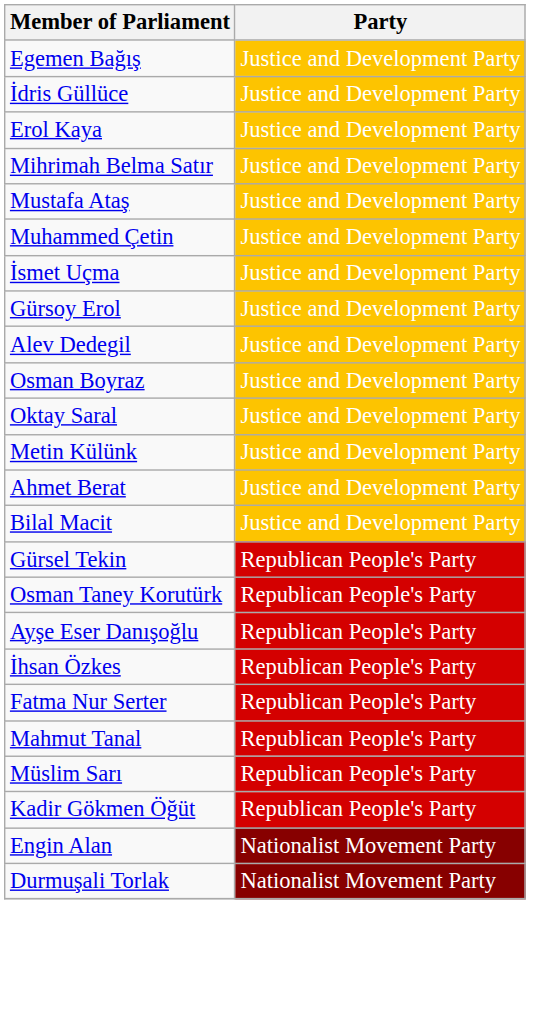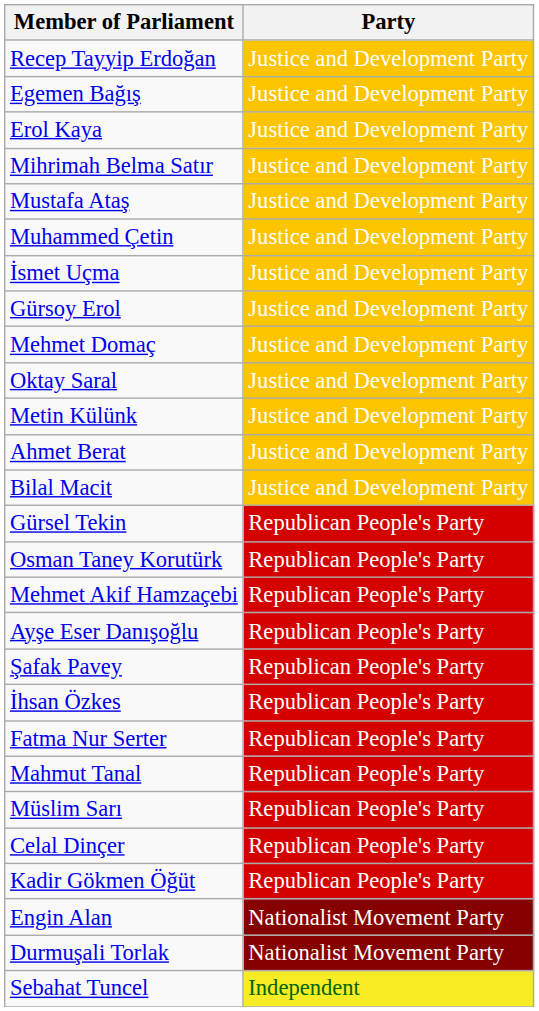 <table class="wikitable">
 <tr>
 <th>Member of Parliament</th>
 <th>Party</th>
 </tr>
 <tr>
-<td><a href='#'>Egemen Bağış</a></td>
+<td><a href='#'>Recep Tayyip Erdoğan</a></td>
 <td style="background:#FDC400; color:white">Justice and Development Party</td>
 </tr>
 <tr>
-<td><a href='#'>İdris Güllüce</a></td>
+<td><a href='#'>Egemen Bağış</a></td>
 <td style="background:#FDC400; color:white">Justice and Development Party</td>
 </tr>
 <tr>
 <td><a href='#'>Erol Kaya</a></td>
 <td style="background:#FDC400; color:white">Justice and Development Party</td>
 </tr>
 <tr>
 <td><a href='#'>Mihrimah Belma Satır</a></td>
 <td style="background:#FDC400; color:white">Justice and Development Party</td>
 </tr>
 <tr>
 <td><a href='#'>Mustafa Ataş</a></td>
 <td style="background:#FDC400; color:white">Justice and Development Party</td>
 </tr>
 <tr>
 <td><a href='#'>Muhammed Çetin</a></td>
 <td style="background:#FDC400; color:white">Justice and Development Party</td>
 </tr>
 <tr>
 <td><a href='#'>İsmet Uçma</a></td>
 <td style="background:#FDC400; color:white">Justice and Development Party</td>
 </tr>
 <tr>
 <td><a href='#'>Gürsoy Erol</a></td>
 <td style="background:#FDC400; color:white">Justice and Development Party</td>
 </tr>
 <tr>
-<td><a href='#'>Alev Dedegil</a></td>
-<td style="background:#FDC400; color:white">Justice and Development Party</td>
-</tr>
-<tr>
-<td><a href='#'>Osman Boyraz</a></td>
+<td><a href='#'>Mehmet Domaç</a></td>
 <td style="background:#FDC400; color:white">Justice and Development Party</td>
 </tr>
 <tr>
 <td><a href='#'>Oktay Saral</a></td>
 <td style="background:#FDC400; color:white">Justice and Development Party</td>
 </tr>
 <tr>
 <td><a href='#'>Metin Külünk</a></td>
 <td style="background:#FDC400; color:white">Justice and Development Party</td>
 </tr>
 <tr>
 <td><a href='#'>Ahmet Berat</a></td>
 <td style="background:#FDC400; color:white">Justice and Development Party</td>
 </tr>
 <tr>
 <td><a href='#'>Bilal Macit</a></td>
 <td style="background:#FDC400; color:white">Justice and Development Party</td>
 </tr>
 <tr>
 <td><a href='#'>Gürsel Tekin</a></td>
 <td style="background:#D40000; color:white">Republican People's Party</td>
 </tr>
 <tr>
 <td><a href='#'>Osman Taney Korutürk</a></td>
 <td style="background:#D40000; color:white">Republican People's Party</td>
 </tr>
 <tr>
+<td><a href='#'>Mehmet Akif Hamzaçebi</a></td>
+<td style="background:#D40000; color:white">Republican People's Party</td>
+</tr>
+<tr>
 <td><a href='#'>Ayşe Eser Danışoğlu</a></td>
+<td style="background:#D40000; color:white">Republican People's Party</td>
+</tr>
+<tr>
+<td><a href='#'>Şafak Pavey</a></td>
 <td style="background:#D40000; color:white">Republican People's Party</td>
 </tr>
 <tr>
 <td><a href='#'>İhsan Özkes</a></td>
 <td style="background:#D40000; color:white">Republican People's Party</td>
 </tr>
 <tr>
 <td><a href='#'>Fatma Nur Serter</a></td>
 <td style="background:#D40000; color:white">Republican People's Party</td>
 </tr>
 <tr>
 <td><a href='#'>Mahmut Tanal</a></td>
 <td style="background:#D40000; color:white">Republican People's Party</td>
 </tr>
 <tr>
 <td><a href='#'>Müslim Sarı</a></td>
 <td style="background:#D40000; color:white">Republican People's Party</td>
 </tr>
 <tr>
+<td><a href='#'>Celal Dinçer</a></td>
+<td style="background:#D40000; color:white">Republican People's Party</td>
+</tr>
+<tr>
 <td><a href='#'>Kadir Gökmen Öğüt</a></td>
 <td style="background:#D40000; color:white">Republican People's Party</td>
 </tr>
 <tr>
 <td><a href='#'>Engin Alan</a></td>
 <td style="background:#870000; color:white">Nationalist Movement Party</td>
 </tr>
 <tr>
 <td><a href='#'>Durmuşali Torlak</a></td>
 <td style="background:#870000; color:white">Nationalist Movement Party</td>
 </tr>
 <tr>
+<td><a href='#'>Sebahat Tuncel</a></td>
+<td style="background:#F8EC24; color:#006600">Independent</td>
+</tr>
+<tr>
 </tr>
 </table>
